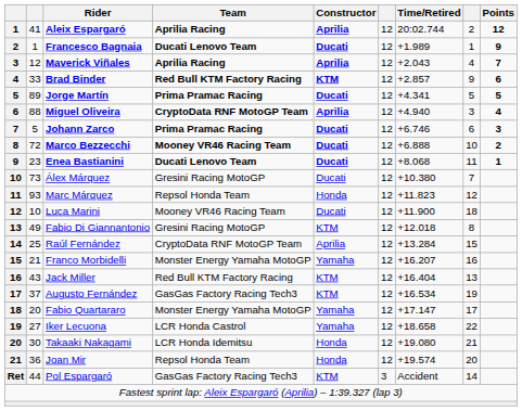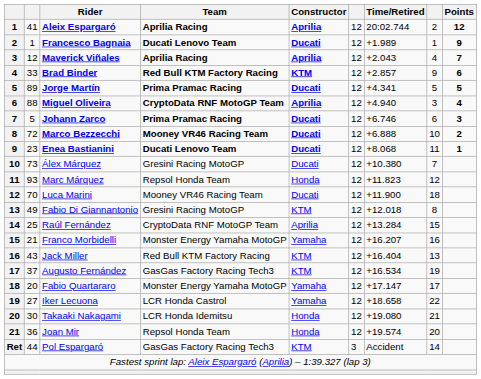 <table class="wikitable sortable" style="font-size: 85%;">
 <tr>
 <th scope="col"></th>
 <th scope="col"></th>
 <th scope="col">Rider</th>
 <th scope="col">Team</th>
 <th scope="col">Constructor</th>
 <th scope="col" class="unsortable"></th>
 <th scope="col" class="unsortable">Time/Retired</th>
 <th scope="col"></th>
 <th scope="col">Points</th>
 </tr>
 <tr>
 <th scope="row">1</th>
 <td align="center">41</td>
 <td data-sort-value="espa"> <strong><a href='#'>Aleix Espargaró</a></strong></td>
 <td><strong>Aprilia Racing</strong></td>
 <td><strong><a href='#'>Aprilia</a></strong></td>
 <td>12</td>
 <td>20:02.744</td>
 <td align="center">2</td>
 <td align="center"><strong>12</strong></td>
 </tr>
 <tr>
 <th scope="row">2</th>
 <td align="center">1</td>
 <td data-sort-value="bag"> <strong><a href='#'>Francesco Bagnaia</a></strong></td>
 <td><strong>Ducati Lenovo Team</strong></td>
 <td><strong><a href='#'>Ducati</a></strong></td>
 <td>12</td>
 <td>+1.989</td>
 <td align="center">1</td>
 <td align="center"><strong>9</strong></td>
 </tr>
 <tr>
 <th scope="row">3</th>
 <td align="center">12</td>
 <td data-sort-value="vin"> <strong><a href='#'>Maverick Viñales</a></strong></td>
 <td><strong>Aprilia Racing</strong></td>
 <td><strong><a href='#'>Aprilia</a></strong></td>
 <td>12</td>
 <td>+2.043</td>
 <td align="center">4</td>
 <td align="center"><strong>7</strong></td>
 </tr>
 <tr>
 <th scope="row">4</th>
 <td align="center">33</td>
 <td data-sort-value="bin"> <strong><a href='#'>Brad Binder</a></strong></td>
 <td><strong>Red Bull KTM Factory Racing</strong></td>
 <td><strong><a href='#'>KTM</a></strong></td>
 <td>12</td>
 <td>+2.857</td>
 <td align="center">9</td>
 <td align="center"><strong>6</strong></td>
 </tr>
 <tr>
 <th scope="row">5</th>
 <td align="center">89</td>
 <td data-sort-value="mart"> <strong><a href='#'>Jorge Martín</a></strong></td>
 <td><strong>Prima Pramac Racing</strong></td>
 <td><strong><a href='#'>Ducati</a></strong></td>
 <td>12</td>
 <td>+4.341</td>
 <td align="center">5</td>
 <td align="center"><strong>5</strong></td>
 </tr>
 <tr>
 <th scope="row">6</th>
 <td align="center">88</td>
 <td data-sort-value="oli"> <strong><a href='#'>Miguel Oliveira</a></strong></td>
 <td><strong>CryptoData RNF MotoGP Team</strong></td>
 <td><strong><a href='#'>Aprilia</a></strong></td>
 <td>12</td>
 <td>+4.940</td>
 <td align="center">3</td>
 <td align="center"><strong>4</strong></td>
 </tr>
 <tr>
 <th scope="row">7</th>
 <td align="center">5</td>
 <td data-sort-value="zar"> <strong><a href='#'>Johann Zarco</a></strong></td>
 <td><strong>Prima Pramac Racing</strong></td>
 <td><strong><a href='#'>Ducati</a></strong></td>
 <td>12</td>
 <td>+6.746</td>
 <td align="center">6</td>
 <td align="center"><strong>3</strong></td>
 </tr>
 <tr>
 <th scope="row">8</th>
 <td align="center">72</td>
 <td data-sort-value="bez"> <strong><a href='#'>Marco Bezzecchi</a></strong></td>
 <td><strong>Mooney VR46 Racing Team</strong></td>
 <td><strong><a href='#'>Ducati</a></strong></td>
 <td>12</td>
 <td>+6.888</td>
 <td align="center">10</td>
 <td align="center"><strong>2</strong></td>
 </tr>
 <tr>
 <th scope="row">9</th>
 <td align="center">23</td>
 <td data-sort-value="bas"> <strong><a href='#'>Enea Bastianini</a></strong></td>
 <td><strong>Ducati Lenovo Team</strong></td>
 <td><strong><a href='#'>Ducati</a></strong></td>
 <td>12</td>
 <td>+8.068</td>
 <td align="center">11</td>
 <td align="center"><strong>1</strong></td>
 </tr>
 <tr>
 <th scope="row">10</th>
 <td align="center">73</td>
 <td data-sort-value="marqa"> <a href='#'>Álex Márquez</a></td>
 <td>Gresini Racing MotoGP</td>
 <td><a href='#'>Ducati</a></td>
 <td>12</td>
 <td>+10.380</td>
 <td align="center">7</td>
 <td align="center"></td>
 </tr>
 <tr>
 <th scope="row">11</th>
 <td align="center">93</td>
 <td data-sort-value="marqm"> <a href='#'>Marc Márquez</a></td>
 <td>Repsol Honda Team</td>
 <td><a href='#'>Honda</a></td>
 <td>12</td>
 <td>+11.823</td>
 <td align="center">12</td>
 <td></td>
 </tr>
 <tr>
 <th scope="row">12</th>
-<td align="center">10</td>
+<td align="center">70</td>
 <td data-sort-value="mari"> <a href='#'>Luca Marini</a></td>
 <td>Mooney VR46 Racing Team</td>
 <td><a href='#'>Ducati</a></td>
 <td>12</td>
 <td>+11.900</td>
 <td align="center">18</td>
 <td></td>
 </tr>
 <tr>
 <th scope="row">13</th>
 <td align="center">49</td>
 <td data-sort-value="dig"> <a href='#'>Fabio Di Giannantonio</a></td>
 <td>Gresini Racing MotoGP</td>
 <td><a href='#'>KTM</a></td>
 <td>12</td>
 <td>+12.018</td>
 <td align="center">8</td>
 <td></td>
 </tr>
 <tr>
 <th scope="row">14</th>
 <td align="center">25</td>
 <td data-sort-value="ferr"> <a href='#'>Raúl Fernández</a></td>
 <td>CryptoData RNF MotoGP Team</td>
 <td><a href='#'>Aprilia</a></td>
 <td>12</td>
 <td>+13.284</td>
 <td align="center">15</td>
 <td></td>
 </tr>
 <tr>
 <th scope="row">15</th>
 <td align="center">21</td>
 <td data-sort-value="mor"> <a href='#'>Franco Morbidelli</a></td>
 <td>Monster Energy Yamaha MotoGP</td>
 <td><a href='#'>Yamaha</a></td>
 <td>12</td>
 <td>+16.207</td>
 <td align="center">16</td>
 <td align="center"></td>
 </tr>
 <tr>
 <th scope="row">16</th>
 <td align="center">43</td>
 <td data-sort-value="mil"> <a href='#'>Jack Miller</a></td>
 <td>Red Bull KTM Factory Racing</td>
 <td><a href='#'>KTM</a></td>
 <td>12</td>
 <td>+16.404</td>
 <td align="center">13</td>
 <td align="center"></td>
 </tr>
 <tr>
 <th scope="row">17</th>
 <td align="center">37</td>
 <td data-sort-value="fera"> <a href='#'>Augusto Fernández</a></td>
 <td>GasGas Factory Racing Tech3</td>
 <td><a href='#'>KTM</a></td>
 <td>12</td>
 <td>+16.534</td>
 <td align="center">19</td>
 <td align="center"></td>
 </tr>
 <tr>
 <th scope="row">18</th>
 <td align="center">20</td>
 <td data-sort-value="qua"> <a href='#'>Fabio Quartararo</a></td>
 <td>Monster Energy Yamaha MotoGP</td>
 <td><a href='#'>Yamaha</a></td>
 <td>12</td>
 <td>+17.147</td>
 <td align="center">17</td>
 <td></td>
 </tr>
 <tr>
 <th scope="row">19</th>
 <td align="center">27</td>
 <td data-sort-value="lec"> <a href='#'>Iker Lecuona</a></td>
 <td>LCR Honda Castrol</td>
 <td><a href='#'>Yamaha</a></td>
 <td>12</td>
 <td>+18.658</td>
 <td align="center">22</td>
 <td></td>
 </tr>
 <tr>
 <th scope="row">20</th>
 <td align="center">30</td>
 <td data-sort-value="nak"> <a href='#'>Takaaki Nakagami</a></td>
 <td>LCR Honda Idemitsu</td>
 <td><a href='#'>Honda</a></td>
 <td>12</td>
 <td>+19.080</td>
 <td align="center">21</td>
 <td></td>
 </tr>
 <tr>
 <th scope="row">21</th>
 <td align="center">36</td>
 <td data-sort-value="mir"> <a href='#'>Joan Mir</a></td>
 <td>Repsol Honda Team</td>
 <td><a href='#'>Honda</a></td>
 <td>12</td>
 <td>+19.574</td>
 <td align="center">20</td>
 <td></td>
 </tr>
 <tr>
 <th scope="row">Ret</th>
 <td align="center">44</td>
 <td data-sort-value="espp"> <a href='#'>Pol Espargaró</a></td>
 <td>GasGas Factory Racing Tech3</td>
 <td><a href='#'>KTM</a></td>
 <td>3</td>
 <td>Accident</td>
 <td align="center">14</td>
 <td align="center"></td>
 </tr>
 <tr class="sortbottom">
 <td colspan="9" style="text-align:center"><em>Fastest sprint lap:  <a href='#'>Aleix Espargaró</a> (<a href='#'>Aprilia</a>) – 1:39.327 (lap 3)</em></td>
 </tr>
 <tr class="sortbottom">
 <th colspan=9></th>
 </tr>
 </table>
